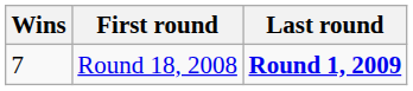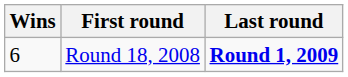 <table class="wikitable">
 <tr>
 <th>Wins</th>
 <th>First round</th>
 <th>Last round</th>
 </tr>
 <tr>
-<td>7</td>
+<td>6</td>
 <td><a href='#'>Round 18, 2008</a></td>
 <td><strong><a href='#'>Round 1, 2009</a></strong></td>
 </tr>
 </table>
